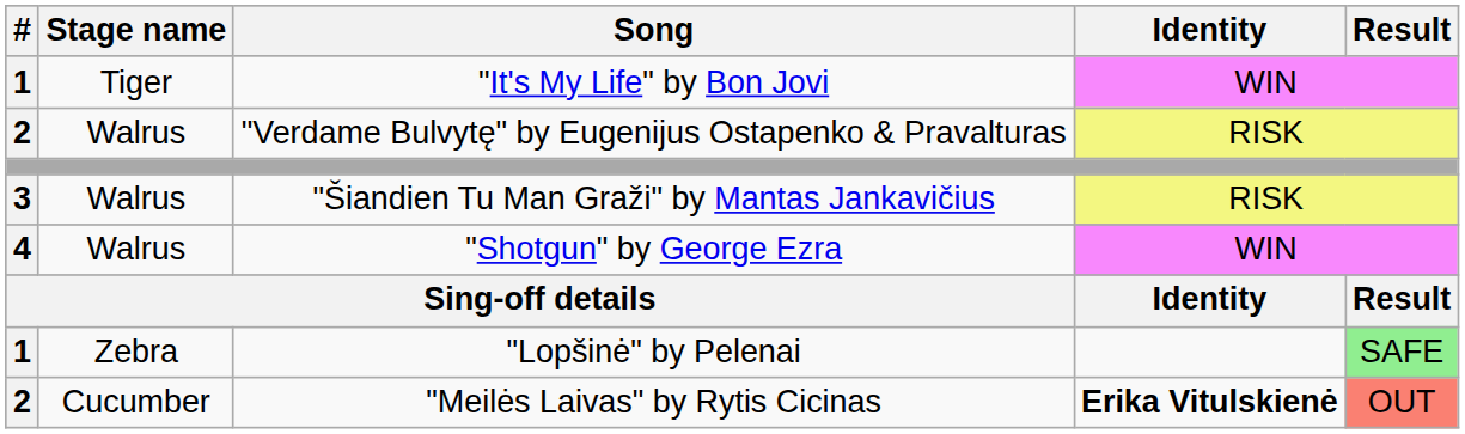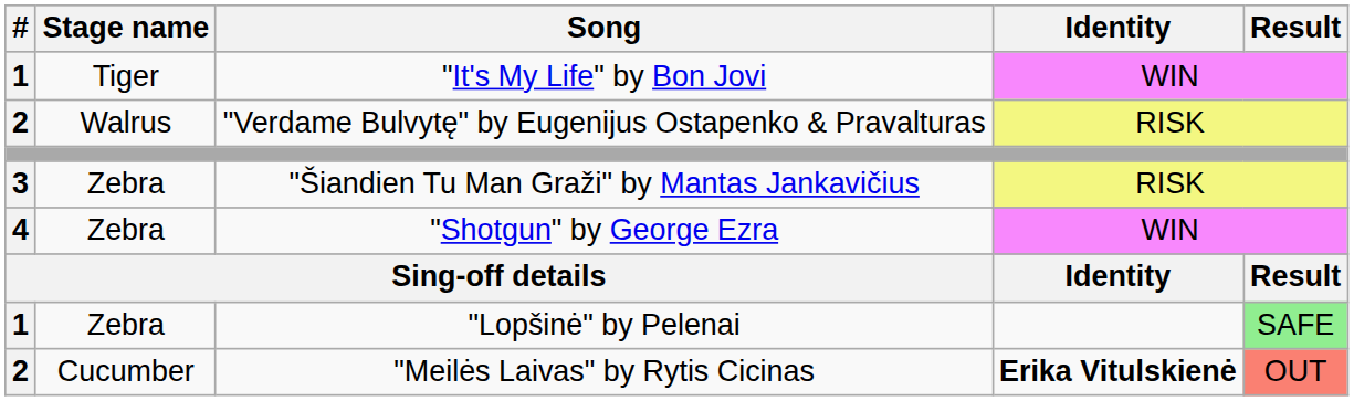 <table class="wikitable plainrowheaders" style="text-align: center;">
 <tr>
 <th>#</th>
 <th>Stage name</th>
 <th>Song</th>
 <th>Identity</th>
 <th>Result</th>
 </tr>
 <tr>
 <th>1</th>
 <td>Tiger</td>
 <td>"<a href='#'>It's My Life</a>" by <a href='#'>Bon Jovi</a></td>
 <td colspan="2" bgcolor=#F888FD>WIN</td>
 </tr>
 <tr>
 <th>2</th>
 <td>Walrus</td>
 <td>"Verdame Bulvytę" by Eugenijus Ostapenko & Pravalturas</td>
 <td colspan="2" bgcolor="#F3F781">RISK</td>
 </tr>
 <tr>
 <td colspan="5" style="background:darkgray"></td>
 </tr>
 <tr>
 <th>3</th>
-<td>Walrus</td>
+<td>Zebra</td>
 <td>"Šiandien Tu Man Graži" by <a href='#'>Mantas Jankavičius</a></td>
 <td colspan="2" bgcolor="#F3F781">RISK</td>
 </tr>
 <tr>
 <th>4</th>
-<td>Walrus</td>
+<td>Zebra</td>
 <td>"<a href='#'>Shotgun</a>" by <a href='#'>George Ezra</a></td>
 <td colspan="2" bgcolor=#F888FD>WIN</td>
 </tr>
 <tr>
 <th colspan="3">Sing-off details</th>
 <th>Identity</th>
 <th>Result</th>
 </tr>
 <tr>
 <th>1</th>
 <td>Zebra</td>
 <td>"Lopšinė" by Pelenai</td>
 <td></td>
 <td bgcolor="lightgreen">SAFE</td>
 </tr>
 <tr>
 <th>2</th>
 <td>Cucumber</td>
 <td>"Meilės Laivas" by Rytis Cicinas</td>
 <td><strong>Erika Vitulskienė</strong></td>
 <td bgcolor="salmon">OUT</td>
 </tr>
 </table>
